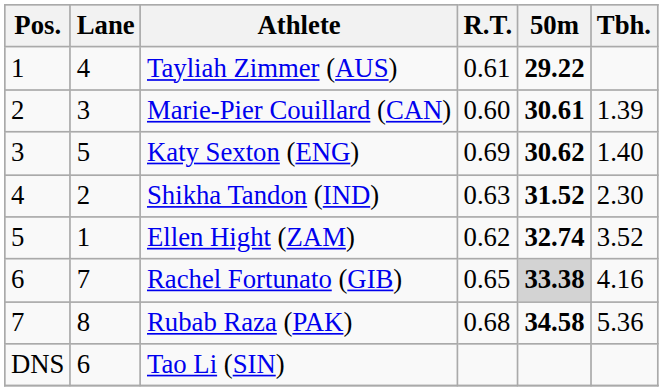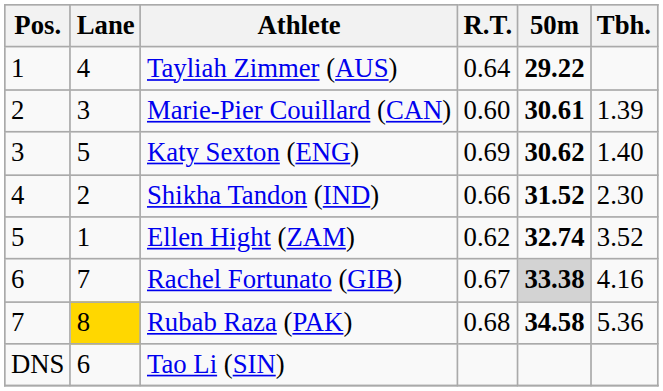 <table class="wikitable">
 <tr>
 <th>Pos.</th>
 <th>Lane</th>
 <th>Athlete</th>
 <th>R.T.</th>
 <th>50m</th>
 <th>Tbh.</th>
 </tr>
 <tr>
 <td>1</td>
 <td>4</td>
 <td> <a href='#'>Tayliah Zimmer</a> (<a href='#'>AUS</a>)</td>
-<td>0.61</td>
+<td>0.64</td>
 <td><strong>29.22</strong></td>
 <td> </td>
 </tr>
 <tr>
 <td>2</td>
 <td>3</td>
 <td> <a href='#'>Marie-Pier Couillard</a> (<a href='#'>CAN</a>)</td>
 <td>0.60</td>
 <td><strong>30.61</strong></td>
 <td>1.39</td>
 </tr>
 <tr>
 <td>3</td>
 <td>5</td>
 <td> <a href='#'>Katy Sexton</a> (<a href='#'>ENG</a>)</td>
 <td>0.69</td>
 <td><strong>30.62</strong></td>
 <td>1.40</td>
 </tr>
 <tr>
 <td>4</td>
 <td>2</td>
 <td> <a href='#'>Shikha Tandon</a> (<a href='#'>IND</a>)</td>
-<td>0.63</td>
+<td>0.66</td>
 <td><strong>31.52</strong></td>
 <td>2.30</td>
 </tr>
 <tr>
 <td>5</td>
 <td>1</td>
 <td> <a href='#'>Ellen Hight</a> (<a href='#'>ZAM</a>)</td>
 <td>0.62</td>
 <td><strong>32.74</strong></td>
 <td>3.52</td>
 </tr>
 <tr>
 <td>6</td>
 <td>7</td>
 <td> <a href='#'>Rachel Fortunato</a> (<a href='#'>GIB</a>)</td>
-<td>0.65</td>
+<td>0.67</td>
 <td style="background: lightgrey;"><strong>33.38</strong></td>
 <td>4.16</td>
 </tr>
 <tr>
 <td>7</td>
-<td>8</td>
+<td style="background: gold;">8</td>
 <td> <a href='#'>Rubab Raza</a> (<a href='#'>PAK</a>)</td>
 <td>0.68</td>
 <td><strong>34.58</strong></td>
 <td>5.36</td>
 </tr>
 <tr>
 <td>DNS</td>
 <td>6</td>
 <td> <a href='#'>Tao Li</a> (<a href='#'>SIN</a>)</td>
 <td> </td>
 <td><strong> </strong></td>
 <td> </td>
 </tr>
 <tr>
 </tr>
 </table>
